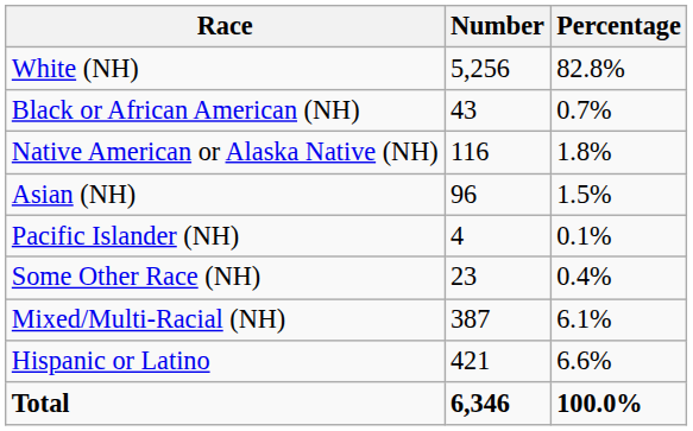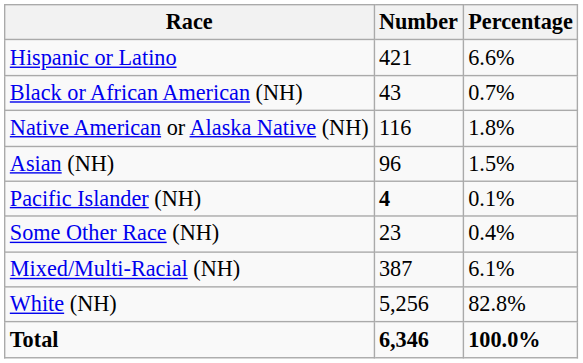 <table class="wikitable">
 <tr>
 <th>Race</th>
 <th>Number</th>
 <th>Percentage</th>
 </tr>
 <tr>
-<td><a href='#'>White</a> (NH)</td>
-<td>5,256</td>
-<td>82.8%</td>
+<td><a href='#'>Hispanic or Latino</a></td>
+<td>421</td>
+<td>6.6%</td>
 </tr>
 <tr>
 <td><a href='#'>Black or African American</a> (NH)</td>
 <td>43</td>
 <td>0.7%</td>
 </tr>
 <tr>
 <td><a href='#'>Native American</a> or <a href='#'>Alaska Native</a> (NH)</td>
 <td>116</td>
 <td>1.8%</td>
 </tr>
 <tr>
 <td><a href='#'>Asian</a> (NH)</td>
 <td>96</td>
 <td>1.5%</td>
 </tr>
 <tr>
 <td><a href='#'>Pacific Islander</a> (NH)</td>
-<td>4</td>
+<td><strong>4</strong></td>
 <td>0.1%</td>
 </tr>
 <tr>
 <td><a href='#'>Some Other Race</a> (NH)</td>
 <td>23</td>
 <td>0.4%</td>
 </tr>
 <tr>
 <td><a href='#'>Mixed/Multi-Racial</a> (NH)</td>
 <td>387</td>
 <td>6.1%</td>
 </tr>
 <tr>
-<td><a href='#'>Hispanic or Latino</a></td>
-<td>421</td>
-<td>6.6%</td>
+<td><a href='#'>White</a> (NH)</td>
+<td>5,256</td>
+<td>82.8%</td>
 </tr>
 <tr>
 <td><strong>Total</strong></td>
 <td><strong>6,346</strong></td>
 <td><strong>100.0%</strong></td>
 </tr>
 </table>
